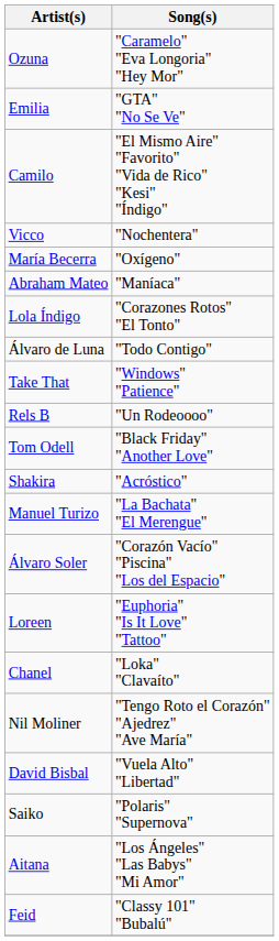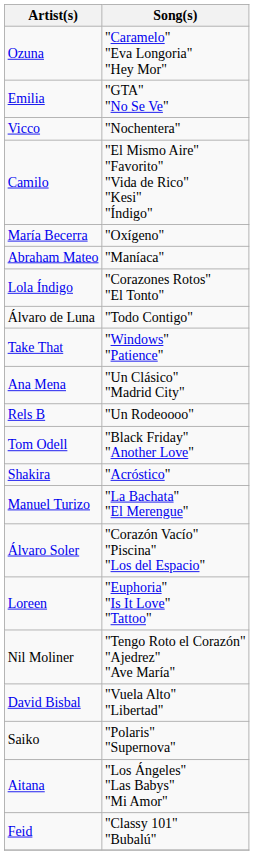 <table class="wikitable">
 <tr>
 <th>Artist(s)</th>
 <th>Song(s)</th>
 </tr>
 <tr>
 <td><a href='#'>Ozuna</a></td>
 <td>"<a href='#'>Caramelo</a>"<br>"Eva Longoria"<br>"Hey Mor"</td>
 </tr>
 <tr>
 <td><a href='#'>Emilia</a></td>
 <td>"GTA"<br>"<a href='#'>No Se Ve</a>"</td>
 </tr>
 <tr>
+<td><a href='#'>Vicco</a></td>
+<td>"Nochentera"</td>
+</tr>
+<tr>
 <td><a href='#'>Camilo</a></td>
 <td>"El Mismo Aire"<br>"Favorito"<br>"Vida de Rico"<br>"Kesi"<br>"Índigo" </td>
-</tr>
-<tr>
-<td><a href='#'>Vicco</a></td>
-<td>"Nochentera"</td>
 </tr>
 <tr>
 <td><a href='#'>María Becerra</a></td>
 <td>"Oxígeno"</td>
 </tr>
 <tr>
 <td><a href='#'>Abraham Mateo</a></td>
 <td>"Maníaca"</td>
 </tr>
 <tr>
 <td><a href='#'>Lola Índigo</a></td>
 <td>"Corazones Rotos"<br>"El Tonto"</td>
 </tr>
 <tr>
 <td>Álvaro de Luna</td>
 <td>"Todo Contigo"</td>
 </tr>
 <tr>
 <td><a href='#'>Take That</a></td>
 <td>"<a href='#'>Windows</a>"<br>"<a href='#'>Patience</a>"</td>
+</tr>
+<tr>
+<td><a href='#'>Ana Mena</a></td>
+<td>"Un Clásico"<br>"Madrid City"</td>
 </tr>
 <tr>
 <td><a href='#'>Rels B</a></td>
 <td>"Un Rodeoooo"</td>
 </tr>
 <tr>
 <td><a href='#'>Tom Odell</a></td>
 <td>"Black Friday"<br>"<a href='#'>Another Love</a>"</td>
 </tr>
 <tr>
 <td><a href='#'>Shakira</a></td>
 <td>"<a href='#'>Acróstico</a>"<br></td>
 </tr>
 <tr>
 <td><a href='#'>Manuel Turizo</a></td>
 <td>"<a href='#'>La Bachata</a>"<br>"<a href='#'>El Merengue</a>"</td>
 </tr>
 <tr>
 <td><a href='#'>Álvaro Soler</a></td>
 <td>"Corazón Vacío"<br>"Piscina"<br>"<a href='#'>Los del Espacio</a>"</td>
 </tr>
 <tr>
 <td><a href='#'>Loreen</a></td>
 <td>"<a href='#'>Euphoria</a>"<br>"<a href='#'>Is It Love</a>"<br>"<a href='#'>Tattoo</a>"</td>
 </tr>
 <tr>
-<td><a href='#'>Chanel</a></td>
-<td>"Loka" <br>"Clavaíto" </td>
-</tr>
-<tr>
 <td>Nil Moliner</td>
 <td>"Tengo Roto el Corazón"<br>"Ajedrez"<br>"Ave María"</td>
 </tr>
 <tr>
 <td><a href='#'>David Bisbal</a></td>
 <td>"Vuela Alto"<br>"Libertad"</td>
 </tr>
 <tr>
 <td>Saiko</td>
 <td>"Polaris"<br>"Supernova"</td>
 </tr>
 <tr>
 <td><a href='#'>Aitana</a></td>
 <td>"Los Ángeles"<br>"Las Babys"<br>"Mi Amor"</td>
 </tr>
 <tr>
 <td><a href='#'>Feid</a></td>
 <td>"Classy 101" <br>"Bubalú"</td>
 </tr>
 <tr>
 </tr>
 </table>
